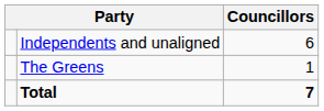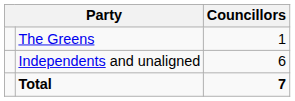 <table class="wikitable">
 <tr>
 <th colspan="2">Party</th>
 <th>Councillors</th>
 </tr>
 <tr>
 <td> </td>
-<td><a href='#'>Independents</a> and unaligned</td>
-<td align="right">6</td>
+<td><a href='#'>The Greens</a></td>
+<td align="right">1</td>
 </tr>
 <tr>
 <td> </td>
-<td><a href='#'>The Greens</a></td>
-<td align="right">1</td>
+<td><a href='#'>Independents</a> and unaligned</td>
+<td align="right">6</td>
 </tr>
 <tr>
 <td></td>
 <td><strong>Total</strong></td>
 <td align="right"><strong>7</strong></td>
 </tr>
 </table>
